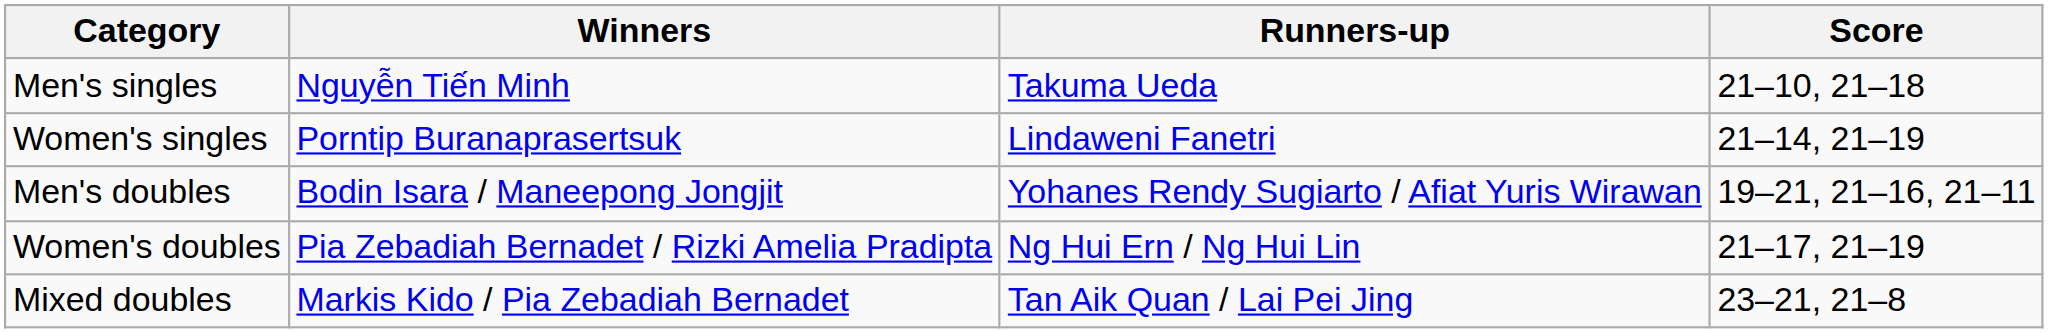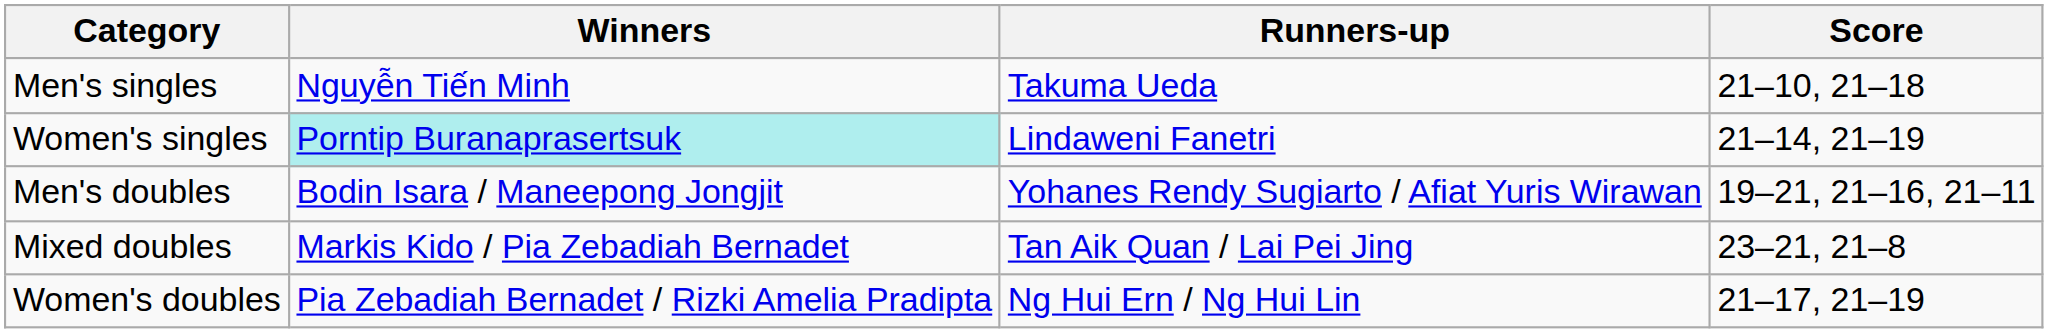 <table class=wikitable style="white-space:nowrap;">
 <tr>
 <th>Category</th>
 <th>Winners</th>
 <th>Runners-up</th>
 <th>Score</th>
 </tr>
 <tr>
 <td>Men's singles</td>
 <td> <a href='#'>Nguyễn Tiến Minh</a></td>
 <td> <a href='#'>Takuma Ueda</a></td>
 <td>21–10, 21–18</td>
 </tr>
 <tr>
 <td>Women's singles</td>
-<td> <a href='#'>Porntip Buranaprasertsuk</a></td>
+<td style="background: paleturquoise;"> <a href='#'>Porntip Buranaprasertsuk</a></td>
 <td> <a href='#'>Lindaweni Fanetri</a></td>
 <td>21–14, 21–19</td>
 </tr>
 <tr>
 <td>Men's doubles</td>
 <td> <a href='#'>Bodin Isara</a> / <a href='#'>Maneepong Jongjit</a></td>
 <td> <a href='#'>Yohanes Rendy Sugiarto</a> / <a href='#'>Afiat Yuris Wirawan</a></td>
 <td>19–21, 21–16, 21–11</td>
 </tr>
 <tr>
+<td>Mixed doubles</td>
+<td> <a href='#'>Markis Kido</a> / <a href='#'>Pia Zebadiah Bernadet</a></td>
+<td> <a href='#'>Tan Aik Quan</a> / <a href='#'>Lai Pei Jing</a></td>
+<td>23–21, 21–8</td>
+</tr>
+<tr>
 <td>Women's doubles</td>
 <td> <a href='#'>Pia Zebadiah Bernadet</a> / <a href='#'>Rizki Amelia Pradipta</a></td>
 <td> <a href='#'>Ng Hui Ern</a> / <a href='#'>Ng Hui Lin</a></td>
 <td>21–17, 21–19</td>
 </tr>
-<tr>
-<td>Mixed doubles</td>
-<td> <a href='#'>Markis Kido</a> / <a href='#'>Pia Zebadiah Bernadet</a></td>
-<td> <a href='#'>Tan Aik Quan</a> / <a href='#'>Lai Pei Jing</a></td>
-<td>23–21, 21–8</td>
-</tr>
 </table>
